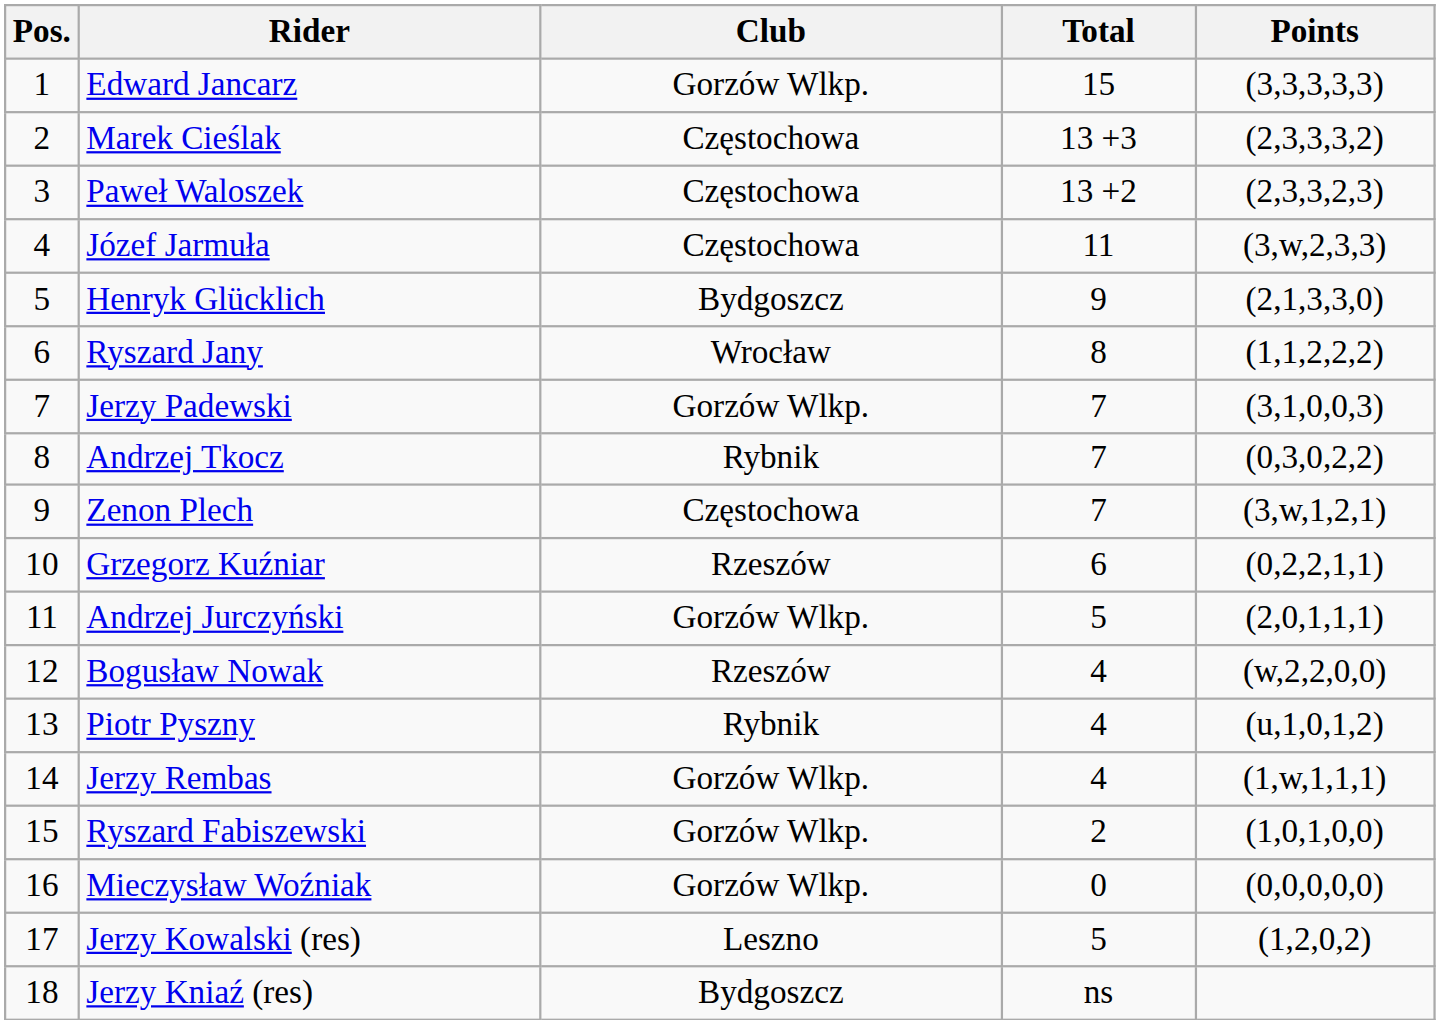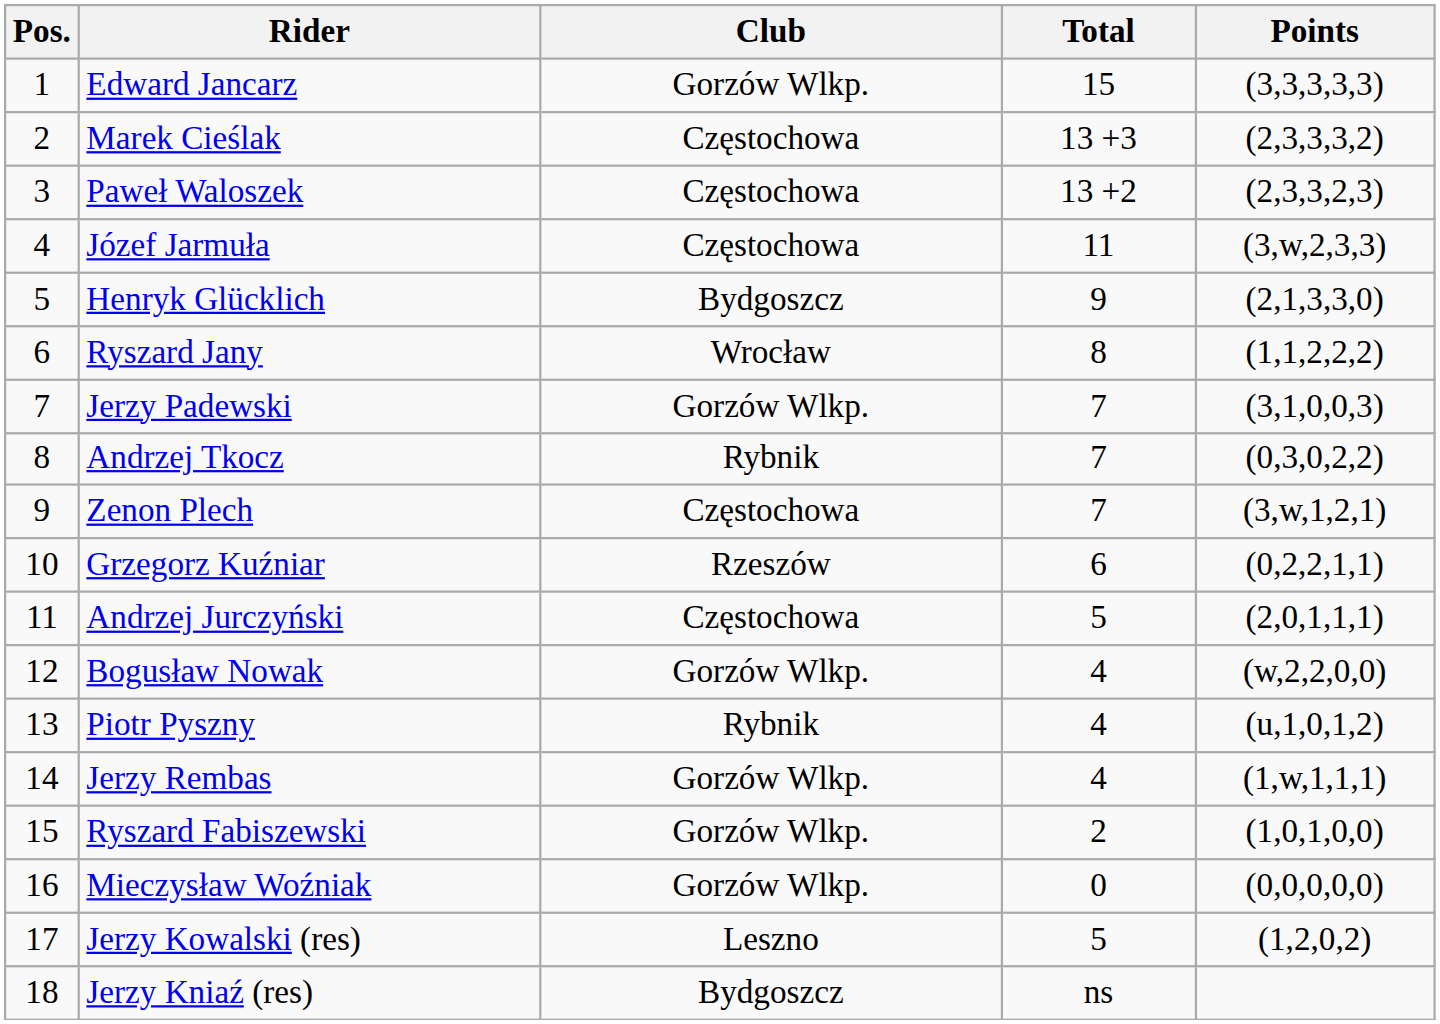 <table class=wikitable style="font-size:93%;">
 <tr>
 <th width=25px>Pos.</th>
 <th width=200px>Rider</th>
 <th width=200px>Club</th>
 <th width=80px>Total</th>
 <th width=100px>Points</th>
 </tr>
 <tr align=center>
 <td>1</td>
 <td align=left><a href='#'>Edward Jancarz</a></td>
 <td>Gorzów Wlkp.</td>
 <td>15</td>
 <td>(3,3,3,3,3)</td>
 </tr>
 <tr align=center>
 <td>2</td>
 <td align=left><a href='#'>Marek Cieślak</a></td>
 <td>Częstochowa</td>
 <td>13 +3</td>
 <td>(2,3,3,3,2)</td>
 </tr>
 <tr align=center>
 <td>3</td>
 <td align=left><a href='#'>Paweł Waloszek</a></td>
 <td>Częstochowa</td>
 <td>13 +2</td>
 <td>(2,3,3,2,3)</td>
 </tr>
 <tr align=center>
 <td>4</td>
 <td align=left><a href='#'>Józef Jarmuła</a></td>
 <td>Częstochowa</td>
 <td>11</td>
 <td>(3,w,2,3,3)</td>
 </tr>
 <tr align=center>
 <td>5</td>
 <td align=left><a href='#'>Henryk Glücklich</a></td>
 <td>Bydgoszcz</td>
 <td>9</td>
 <td>(2,1,3,3,0)</td>
 </tr>
 <tr align=center>
 <td>6</td>
 <td align=left><a href='#'>Ryszard Jany</a></td>
 <td>Wrocław</td>
 <td>8</td>
 <td>(1,1,2,2,2)</td>
 </tr>
 <tr align=center>
 <td>7</td>
 <td align=left><a href='#'>Jerzy Padewski</a></td>
 <td>Gorzów Wlkp.</td>
 <td>7</td>
 <td>(3,1,0,0,3)</td>
 </tr>
 <tr align=center>
 <td>8</td>
 <td align=left><a href='#'>Andrzej Tkocz</a></td>
 <td>Rybnik</td>
 <td>7</td>
 <td>(0,3,0,2,2)</td>
 </tr>
 <tr align=center>
 <td>9</td>
 <td align=left><a href='#'>Zenon Plech</a></td>
 <td>Częstochowa</td>
 <td>7</td>
 <td>(3,w,1,2,1)</td>
 </tr>
 <tr align=center>
 <td>10</td>
 <td align=left><a href='#'>Grzegorz Kuźniar</a></td>
 <td>Rzeszów</td>
 <td>6</td>
 <td>(0,2,2,1,1)</td>
 </tr>
 <tr align=center>
 <td>11</td>
 <td align=left><a href='#'>Andrzej Jurczyński</a></td>
-<td>Gorzów Wlkp.</td>
+<td>Częstochowa</td>
 <td>5</td>
 <td>(2,0,1,1,1)</td>
 </tr>
 <tr align=center>
 <td>12</td>
 <td align=left><a href='#'>Bogusław Nowak</a></td>
-<td>Rzeszów</td>
+<td>Gorzów Wlkp.</td>
 <td>4</td>
 <td>(w,2,2,0,0)</td>
 </tr>
 <tr align=center>
 <td>13</td>
 <td align=left><a href='#'>Piotr Pyszny</a></td>
 <td>Rybnik</td>
 <td>4</td>
 <td>(u,1,0,1,2)</td>
 </tr>
 <tr align=center>
 <td>14</td>
 <td align=left><a href='#'>Jerzy Rembas</a></td>
 <td>Gorzów Wlkp.</td>
 <td>4</td>
 <td>(1,w,1,1,1)</td>
 </tr>
 <tr align=center>
 <td>15</td>
 <td align=left><a href='#'>Ryszard Fabiszewski</a></td>
 <td>Gorzów Wlkp.</td>
 <td>2</td>
 <td>(1,0,1,0,0)</td>
 </tr>
 <tr align=center>
 <td>16</td>
 <td align=left><a href='#'>Mieczysław Woźniak</a></td>
 <td>Gorzów Wlkp.</td>
 <td>0</td>
 <td>(0,0,0,0,0)</td>
 </tr>
 <tr align=center>
 <td>17</td>
 <td align=left><a href='#'>Jerzy Kowalski</a> (res)</td>
 <td>Leszno</td>
 <td>5</td>
 <td>(1,2,0,2)</td>
 </tr>
 <tr align=center>
 <td>18</td>
 <td align=left><a href='#'>Jerzy Kniaź</a> (res)</td>
 <td>Bydgoszcz</td>
 <td>ns</td>
 <td></td>
 </tr>
 </table>
